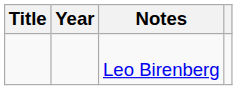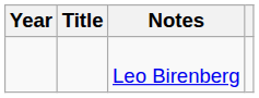 <table class="wikitable plainrowheaders">
 <tr>
+<th scope="col">Year</th>
 <th scope="col">Title</th>
-<th scope="col">Year</th>
 <th scope="col" class="unsortable">Notes</th>
 <th scope="col" class="unsortable"></th>
 </tr>
 <tr>
+<td></td>
 <td><em></em></td>
-<td></td>
 <td><br> <a href='#'>Leo Birenberg</a></td>
 <td></td>
 </tr>
 </table>
